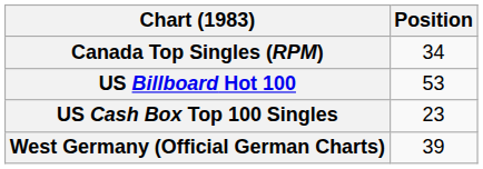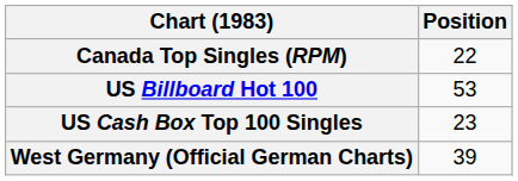 <table class="wikitable sortable plainrowheaders" style="text-align:center">
 <tr>
 <th scope="col">Chart (1983)</th>
 <th scope="col">Position</th>
 </tr>
 <tr>
 <th scope="row">Canada Top Singles (<em>RPM</em>)</th>
-<td>34</td>
+<td>22</td>
 </tr>
 <tr>
 <th scope="row">US <a href='#'><em>Billboard</em> Hot 100</a></th>
 <td>53</td>
 </tr>
 <tr>
 <th scope="row">US <em>Cash Box</em> Top 100 Singles</th>
 <td>23</td>
 </tr>
 <tr>
 <th scope="row">West Germany (Official German Charts)</th>
 <td>39</td>
 </tr>
 </table>
